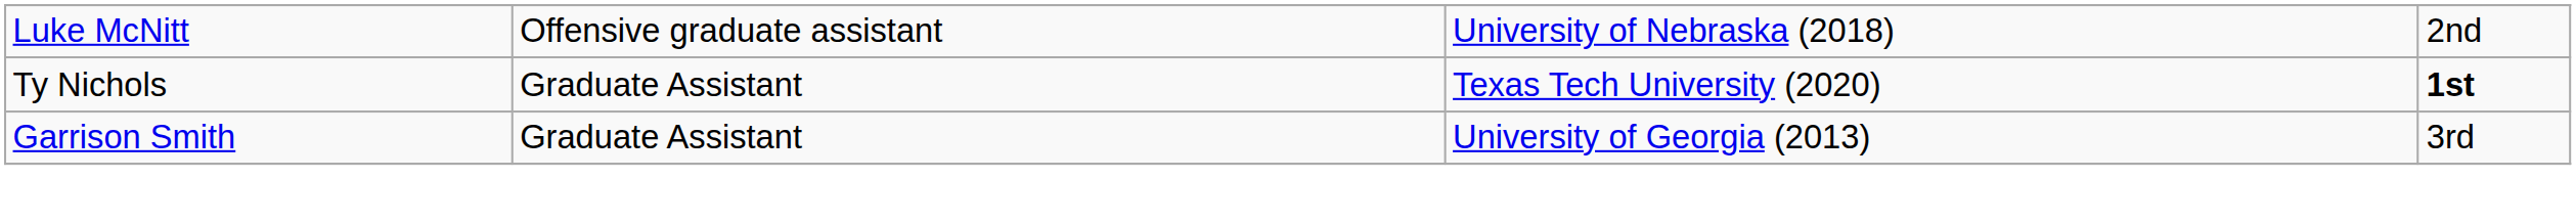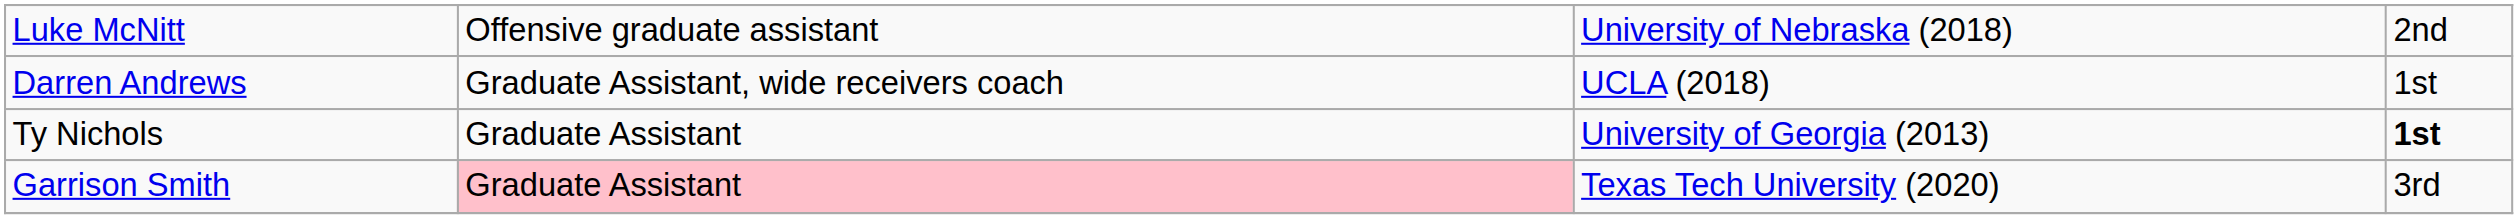 <table class="wikitable" style="width:62%">
 <tr>
 </tr>
 <tr>
 <td><a href='#'>Luke McNitt</a></td>
 <td>Offensive graduate assistant</td>
 <td><a href='#'>University of Nebraska</a> (2018)</td>
 <td>2nd</td>
 </tr>
 <tr>
+<td><a href='#'>Darren Andrews</a></td>
+<td>Graduate Assistant, wide receivers coach</td>
+<td><a href='#'>UCLA</a> (2018)</td>
+<td>1st</td>
+</tr>
+<tr>
 <td>Ty Nichols</td>
 <td>Graduate Assistant</td>
-<td><a href='#'>Texas Tech University</a> (2020)</td>
+<td><a href='#'>University of Georgia</a> (2013)</td>
 <td><strong>1st</strong></td>
 </tr>
 <tr>
 <td><a href='#'>Garrison Smith</a></td>
-<td>Graduate Assistant</td>
-<td><a href='#'>University of Georgia</a> (2013)</td>
+<td style="background: pink;">Graduate Assistant</td>
+<td><a href='#'>Texas Tech University</a> (2020)</td>
 <td>3rd</td>
 </tr>
 <tr>
 </tr>
 </table>
